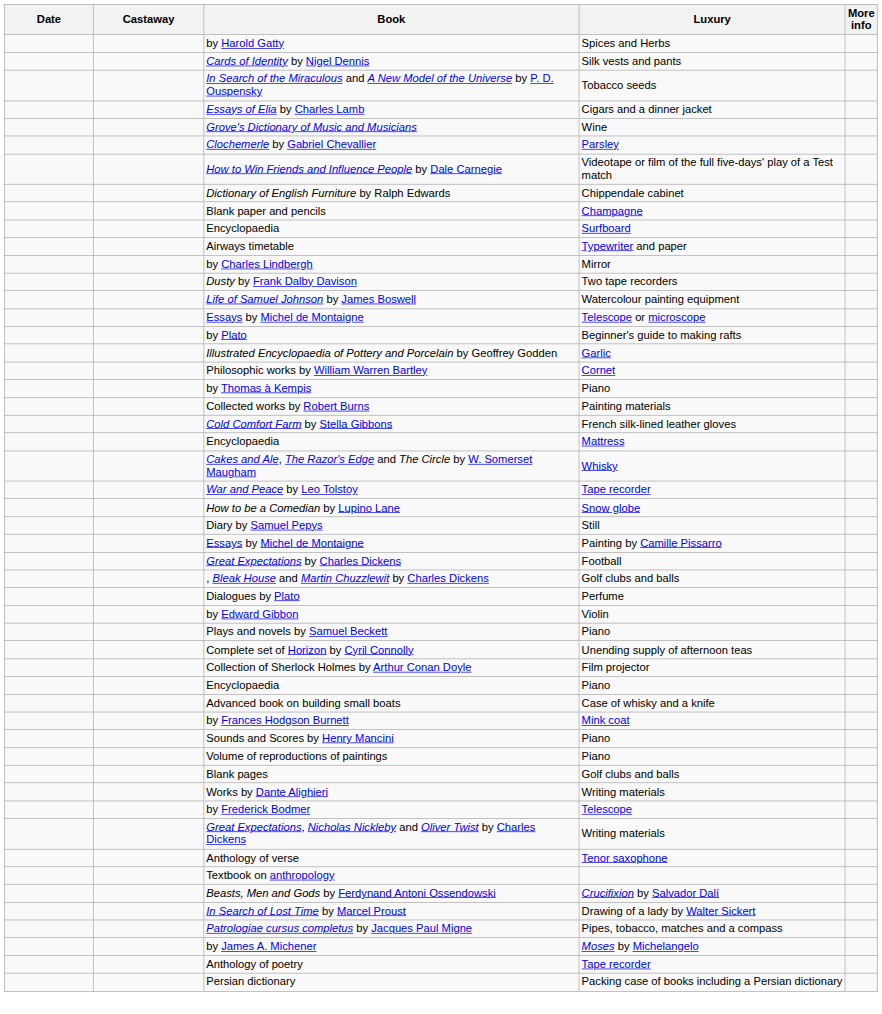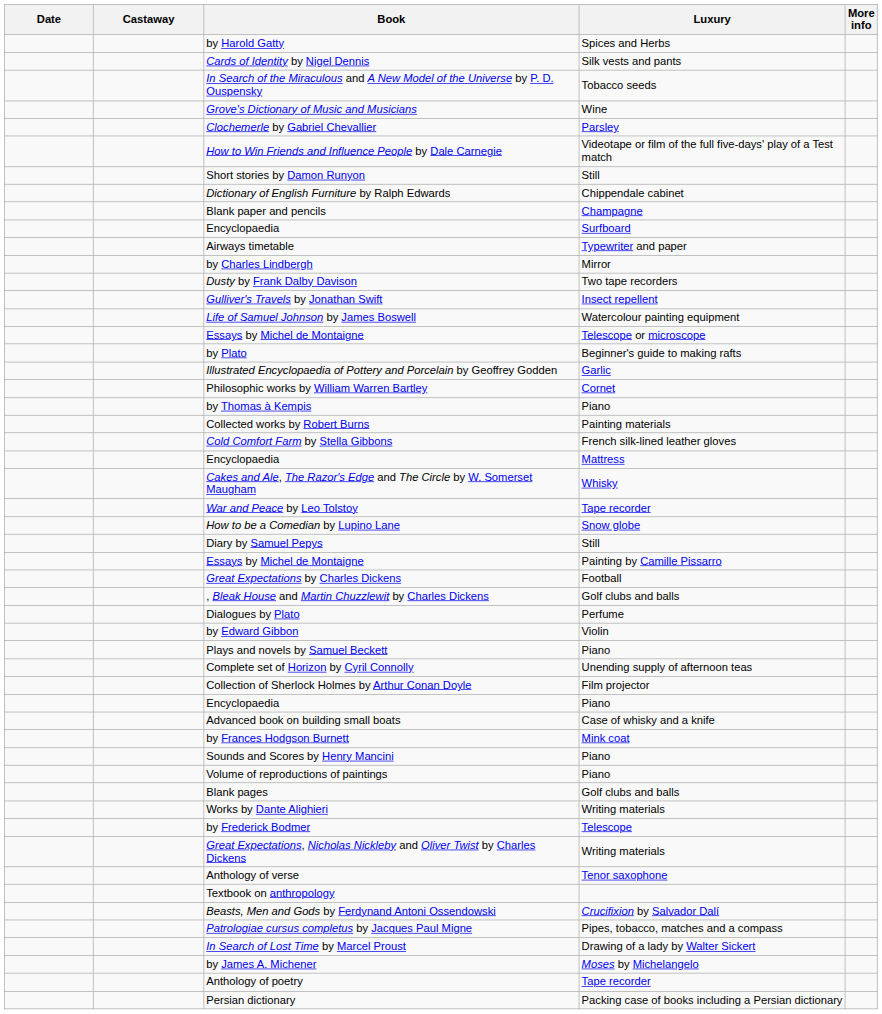 <table class="wikitable sortable">
 <tr>
 <th style="width:120px;">Date</th>
 <th style="width:150px;">Castaway</th>
 <th>Book</th>
 <th>Luxury</th>
 <th class="unsortable">More<br>info</th>
 </tr>
 <tr>
 <td></td>
 <td></td>
 <td> by <a href='#'>Harold Gatty</a></td>
 <td>Spices and Herbs</td>
 <td></td>
 </tr>
 <tr>
 <td></td>
 <td></td>
 <td><em><a href='#'>Cards of Identity</a></em> by <a href='#'>Nigel Dennis</a></td>
 <td>Silk vests and pants</td>
 <td></td>
 </tr>
 <tr>
 <td></td>
 <td></td>
 <td><em><a href='#'>In Search of the Miraculous</a></em> and <em><a href='#'>A New Model of the Universe</a></em> by <a href='#'>P. D. Ouspensky</a></td>
 <td>Tobacco seeds</td>
 <td></td>
 </tr>
 <tr>
 <td></td>
 <td></td>
-<td><em><a href='#'>Essays of Elia</a></em> by <a href='#'>Charles Lamb</a></td>
-<td>Cigars and a dinner jacket</td>
-<td></td>
-</tr>
-<tr>
-<td></td>
-<td></td>
 <td><em><a href='#'>Grove's Dictionary of Music and Musicians</a></em></td>
 <td>Wine</td>
 <td></td>
 </tr>
 <tr>
 <td></td>
 <td></td>
 <td><em><a href='#'>Clochemerle</a></em> by <a href='#'>Gabriel Chevallier</a></td>
 <td><a href='#'>Parsley</a></td>
 <td></td>
 </tr>
 <tr>
 <td></td>
 <td></td>
 <td><em><a href='#'>How to Win Friends and Influence People</a></em> by <a href='#'>Dale Carnegie</a></td>
 <td>Videotape or film of the full five-days' play of a Test match</td>
+<td></td>
+</tr>
+<tr>
+<td></td>
+<td></td>
+<td>Short stories by <a href='#'>Damon Runyon</a></td>
+<td>Still</td>
 <td></td>
 </tr>
 <tr>
 <td></td>
 <td></td>
 <td><em>Dictionary of English Furniture</em> by Ralph Edwards</td>
 <td>Chippendale cabinet</td>
 <td></td>
 </tr>
 <tr>
 <td></td>
 <td></td>
 <td>Blank paper and pencils</td>
 <td><a href='#'>Champagne</a></td>
 <td></td>
 </tr>
 <tr>
 <td></td>
 <td></td>
 <td>Encyclopaedia</td>
 <td><a href='#'>Surfboard</a></td>
 <td></td>
 </tr>
 <tr>
 <td></td>
 <td></td>
 <td>Airways timetable</td>
 <td><a href='#'>Typewriter</a> and paper</td>
 <td></td>
 </tr>
 <tr>
 <td></td>
 <td></td>
 <td> by <a href='#'>Charles Lindbergh</a></td>
 <td>Mirror</td>
 <td></td>
 </tr>
 <tr>
 <td></td>
 <td></td>
 <td><em>Dusty</em> by <a href='#'>Frank Dalby Davison</a></td>
 <td>Two tape recorders</td>
+<td></td>
+</tr>
+<tr>
+<td></td>
+<td></td>
+<td><em><a href='#'>Gulliver's Travels</a></em> by <a href='#'>Jonathan Swift</a></td>
+<td><a href='#'>Insect repellent</a></td>
 <td></td>
 </tr>
 <tr>
 <td></td>
 <td></td>
 <td><em><a href='#'>Life of Samuel Johnson</a></em> by <a href='#'>James Boswell</a></td>
 <td>Watercolour painting equipment</td>
 <td></td>
 </tr>
 <tr>
 <td></td>
 <td></td>
 <td><a href='#'>Essays</a> by <a href='#'>Michel de Montaigne</a></td>
 <td><a href='#'>Telescope</a> or <a href='#'>microscope</a></td>
 <td></td>
 </tr>
 <tr>
 <td></td>
 <td></td>
 <td> by <a href='#'>Plato</a></td>
 <td>Beginner's guide to making rafts</td>
 <td></td>
 </tr>
 <tr>
 <td></td>
 <td></td>
 <td><em>Illustrated Encyclopaedia of Pottery and Porcelain</em> by Geoffrey Godden</td>
 <td><a href='#'>Garlic</a></td>
 <td></td>
 </tr>
 <tr>
 <td></td>
 <td></td>
 <td>Philosophic works by <a href='#'>William Warren Bartley</a></td>
 <td><a href='#'>Cornet</a></td>
 <td></td>
 </tr>
 <tr>
 <td></td>
 <td></td>
 <td> by <a href='#'>Thomas à Kempis</a></td>
 <td>Piano</td>
 <td></td>
 </tr>
 <tr>
 <td></td>
 <td></td>
 <td>Collected works by <a href='#'>Robert Burns</a></td>
 <td>Painting materials</td>
 <td></td>
 </tr>
 <tr>
 <td></td>
 <td></td>
 <td><em><a href='#'>Cold Comfort Farm</a></em> by <a href='#'>Stella Gibbons</a></td>
 <td>French silk-lined leather gloves</td>
 <td></td>
 </tr>
 <tr>
 <td></td>
 <td></td>
 <td>Encyclopaedia</td>
 <td><a href='#'>Mattress</a></td>
 <td></td>
 </tr>
 <tr>
 <td></td>
 <td></td>
 <td><em><a href='#'>Cakes and Ale</a></em>, <em><a href='#'>The Razor's Edge</a></em> and <em>The Circle</em> by <a href='#'>W. Somerset Maugham</a></td>
 <td><a href='#'>Whisky</a></td>
 <td></td>
 </tr>
 <tr>
 <td></td>
 <td></td>
 <td><em><a href='#'>War and Peace</a></em> by <a href='#'>Leo Tolstoy</a></td>
 <td><a href='#'>Tape recorder</a></td>
 <td></td>
 </tr>
 <tr>
 <td></td>
 <td></td>
 <td><em>How to be a Comedian</em> by <a href='#'>Lupino Lane</a></td>
 <td><a href='#'>Snow globe</a></td>
 <td></td>
 </tr>
 <tr>
 <td></td>
 <td></td>
 <td>Diary by <a href='#'>Samuel Pepys</a></td>
 <td>Still</td>
 <td></td>
 </tr>
 <tr>
 <td></td>
 <td></td>
 <td><a href='#'>Essays</a> by <a href='#'>Michel de Montaigne</a></td>
 <td>Painting by <a href='#'>Camille Pissarro</a></td>
 <td></td>
 </tr>
 <tr>
 <td></td>
 <td></td>
 <td><em><a href='#'>Great Expectations</a></em> by <a href='#'>Charles Dickens</a></td>
 <td>Football</td>
 <td></td>
 </tr>
 <tr>
 <td></td>
 <td></td>
 <td>, <em><a href='#'>Bleak House</a></em> and <em><a href='#'>Martin Chuzzlewit</a></em> by <a href='#'>Charles Dickens</a></td>
 <td>Golf clubs and balls</td>
 <td></td>
 </tr>
 <tr>
 <td></td>
 <td></td>
 <td>Dialogues by <a href='#'>Plato</a></td>
 <td>Perfume</td>
 <td></td>
 </tr>
 <tr>
 <td></td>
 <td></td>
 <td> by <a href='#'>Edward Gibbon</a></td>
 <td>Violin</td>
 <td></td>
 </tr>
 <tr>
 <td></td>
 <td></td>
 <td>Plays and novels by <a href='#'>Samuel Beckett</a></td>
 <td>Piano</td>
 <td></td>
 </tr>
 <tr>
 <td></td>
 <td></td>
 <td>Complete set of <a href='#'>Horizon</a> by <a href='#'>Cyril Connolly</a></td>
 <td>Unending supply of afternoon teas</td>
 <td></td>
 </tr>
 <tr>
 <td></td>
 <td></td>
 <td>Collection of Sherlock Holmes by <a href='#'>Arthur Conan Doyle</a></td>
 <td>Film projector</td>
 <td></td>
 </tr>
 <tr>
 <td></td>
 <td></td>
 <td>Encyclopaedia</td>
 <td>Piano</td>
 <td></td>
 </tr>
 <tr>
 <td></td>
 <td></td>
 <td>Advanced book on building small boats</td>
 <td>Case of whisky and a knife</td>
 <td></td>
 </tr>
 <tr>
 <td></td>
 <td></td>
 <td> by <a href='#'>Frances Hodgson Burnett</a></td>
 <td><a href='#'>Mink coat</a></td>
 <td></td>
 </tr>
 <tr>
 <td></td>
 <td></td>
 <td>Sounds and Scores by <a href='#'>Henry Mancini</a></td>
 <td>Piano</td>
 <td></td>
 </tr>
 <tr>
 <td></td>
 <td></td>
 <td>Volume of reproductions of paintings</td>
 <td>Piano</td>
 <td></td>
 </tr>
 <tr>
 <td></td>
 <td></td>
 <td>Blank pages</td>
 <td>Golf clubs and balls</td>
 <td></td>
 </tr>
 <tr>
 <td></td>
 <td></td>
 <td>Works by <a href='#'>Dante Alighieri</a></td>
 <td>Writing materials</td>
 <td></td>
 </tr>
 <tr>
 <td></td>
 <td></td>
 <td> by <a href='#'>Frederick Bodmer</a></td>
 <td><a href='#'>Telescope</a></td>
 <td></td>
 </tr>
 <tr>
 <td></td>
 <td></td>
 <td><em><a href='#'>Great Expectations</a></em>, <em><a href='#'>Nicholas Nickleby</a></em> and <em><a href='#'>Oliver Twist</a></em> by <a href='#'>Charles Dickens</a></td>
 <td>Writing materials</td>
 <td></td>
 </tr>
 <tr>
 <td></td>
 <td></td>
 <td>Anthology of verse</td>
 <td><a href='#'>Tenor saxophone</a></td>
 <td></td>
 </tr>
 <tr>
 <td></td>
 <td></td>
 <td>Textbook on <a href='#'>anthropology</a></td>
 <td></td>
 <td></td>
 </tr>
 <tr>
 <td></td>
 <td></td>
 <td><em>Beasts, Men and Gods</em> by <a href='#'>Ferdynand Antoni Ossendowski</a></td>
 <td><em><a href='#'>Crucifixion</a></em> by <a href='#'>Salvador Dalí</a></td>
 <td></td>
 </tr>
 <tr>
 <td></td>
 <td></td>
-<td><em><a href='#'>In Search of Lost Time</a></em> by <a href='#'>Marcel Proust</a></td>
-<td>Drawing of a lady by <a href='#'>Walter Sickert</a></td>
+<td><em><a href='#'>Patrologiae cursus completus</a></em> by <a href='#'>Jacques Paul Migne</a></td>
+<td>Pipes, tobacco, matches and a compass</td>
 <td></td>
 </tr>
 <tr>
 <td></td>
 <td></td>
-<td><em><a href='#'>Patrologiae cursus completus</a></em> by <a href='#'>Jacques Paul Migne</a></td>
-<td>Pipes, tobacco, matches and a compass</td>
+<td><em><a href='#'>In Search of Lost Time</a></em> by <a href='#'>Marcel Proust</a></td>
+<td>Drawing of a lady by <a href='#'>Walter Sickert</a></td>
 <td></td>
 </tr>
 <tr>
 <td></td>
 <td></td>
 <td> by <a href='#'>James A. Michener</a></td>
 <td><em><a href='#'>Moses</a></em> by <a href='#'>Michelangelo</a></td>
 <td></td>
 </tr>
 <tr>
 <td></td>
 <td></td>
 <td>Anthology of poetry</td>
 <td><a href='#'>Tape recorder</a></td>
 <td></td>
 </tr>
 <tr>
 <td></td>
 <td></td>
 <td>Persian dictionary</td>
 <td>Packing case of books including a Persian dictionary</td>
 <td></td>
 </tr>
 </table>
